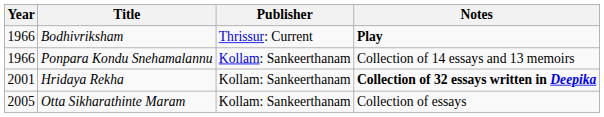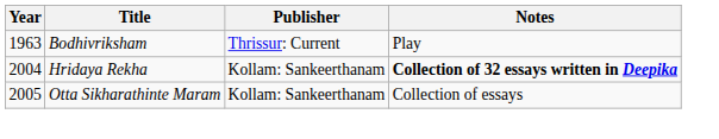 <table class="wikitable">
 <tr>
 <th>Year</th>
 <th>Title</th>
 <th>Publisher</th>
 <th>Notes</th>
 </tr>
 <tr>
-<td>1966</td>
+<td>1963</td>
 <td><em>Bodhivriksham</em></td>
 <td><a href='#'>Thrissur</a>: Current</td>
-<td><strong>Play</strong></td>
+<td>Play</td>
 </tr>
 <tr>
-<td>1966</td>
-<td><em>Ponpara Kondu Snehamalannu</em></td>
-<td><a href='#'>Kollam</a>: Sankeerthanam</td>
-<td>Collection of 14 essays and 13 memoirs</td>
-</tr>
-<tr>
-<td>2001</td>
+<td>2004</td>
 <td><em>Hridaya Rekha</em></td>
 <td>Kollam: Sankeerthanam</td>
 <td><strong>Collection of 32 essays written in <em><a href='#'>Deepika</a></em></strong></td>
 </tr>
 <tr>
 <td>2005</td>
 <td><em>Otta Sikharathinte Maram</em></td>
 <td>Kollam: Sankeerthanam</td>
 <td>Collection of essays</td>
 </tr>
 </table>
